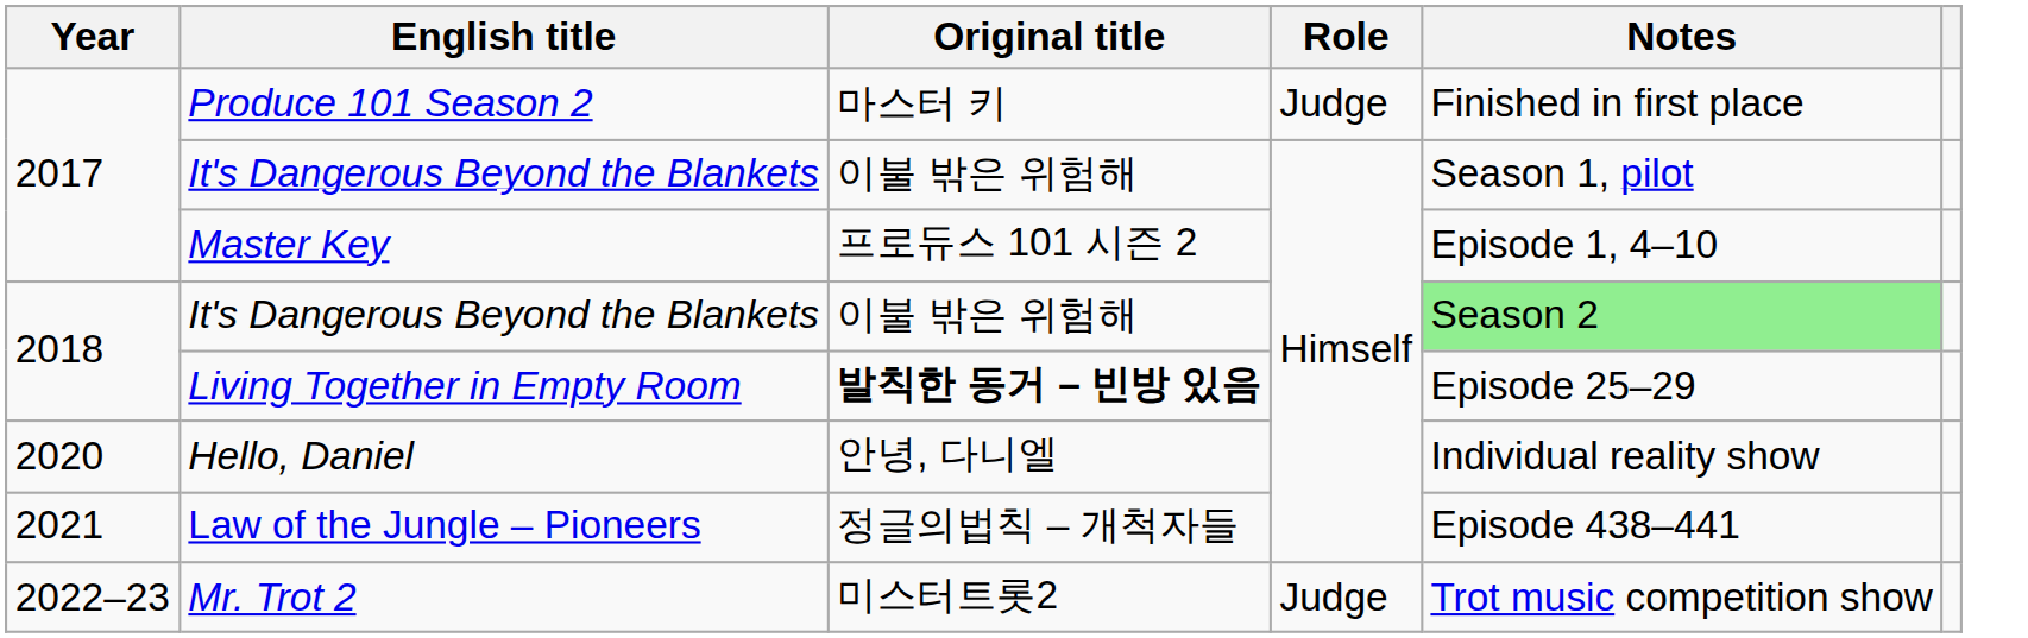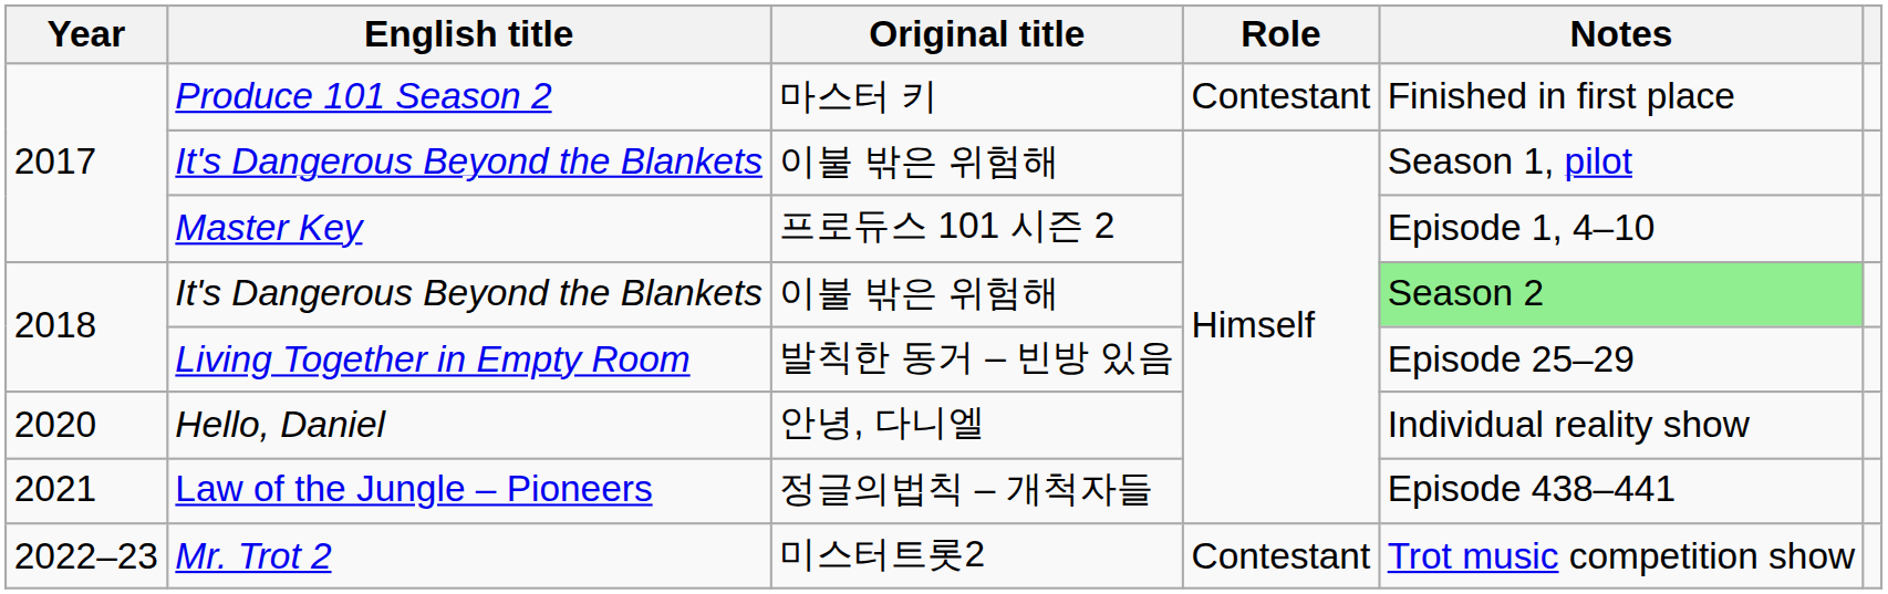 <table class="wikitable sortable">
 <tr>
 <th>Year</th>
 <th>English title</th>
 <th>Original title</th>
 <th>Role</th>
 <th>Notes</th>
 <th scope="col" class="unsortable"></th>
 </tr>
 <tr>
 <td rowspan="3">2017</td>
 <td><em><a href='#'>Produce 101 Season 2</a></em></td>
 <td>마스터 키</td>
-<td>Judge</td>
+<td>Contestant</td>
 <td>Finished in first place</td>
 <td></td>
 </tr>
 <tr>
 <td><em><a href='#'>It's Dangerous Beyond the Blankets</a></em></td>
 <td>이불 밖은 위험해</td>
 <td rowspan="6">Himself</td>
 <td>Season 1, <a href='#'>pilot</a></td>
 <td></td>
 </tr>
 <tr>
 <td><em><a href='#'>Master Key</a></em></td>
 <td>프로듀스 101 시즌 2</td>
 <td>Episode 1, 4–10</td>
 <td></td>
 </tr>
 <tr>
 <td rowspan="2">2018</td>
 <td><em>It's Dangerous Beyond the Blankets</em></td>
 <td>이불 밖은 위험해</td>
 <td style="background: lightgreen;">Season 2</td>
 <td></td>
 </tr>
 <tr>
 <td><em><a href='#'>Living Together in Empty Room</a></em></td>
-<td><strong>발칙한 동거 – 빈방 있음</strong></td>
+<td>발칙한 동거 – 빈방 있음</td>
 <td>Episode 25–29</td>
 <td></td>
 </tr>
 <tr>
 <td>2020</td>
 <td><em>Hello, Daniel</em></td>
 <td>안녕, 다니엘</td>
 <td>Individual reality show</td>
 <td></td>
 </tr>
 <tr>
 <td>2021</td>
 <td><em><a href='#'></em>Law of the Jungle – Pioneers<em></a></em></td>
 <td>정글의법칙 – 개척자들</td>
 <td>Episode 438–441</td>
 <td></td>
 </tr>
 <tr>
 <td>2022–23</td>
 <td><em><a href='#'>Mr. Trot 2</a></em></td>
 <td>미스터트롯2</td>
-<td>Judge</td>
+<td>Contestant</td>
 <td><a href='#'>Trot music</a> competition show</td>
 <td></td>
 </tr>
 </table>
